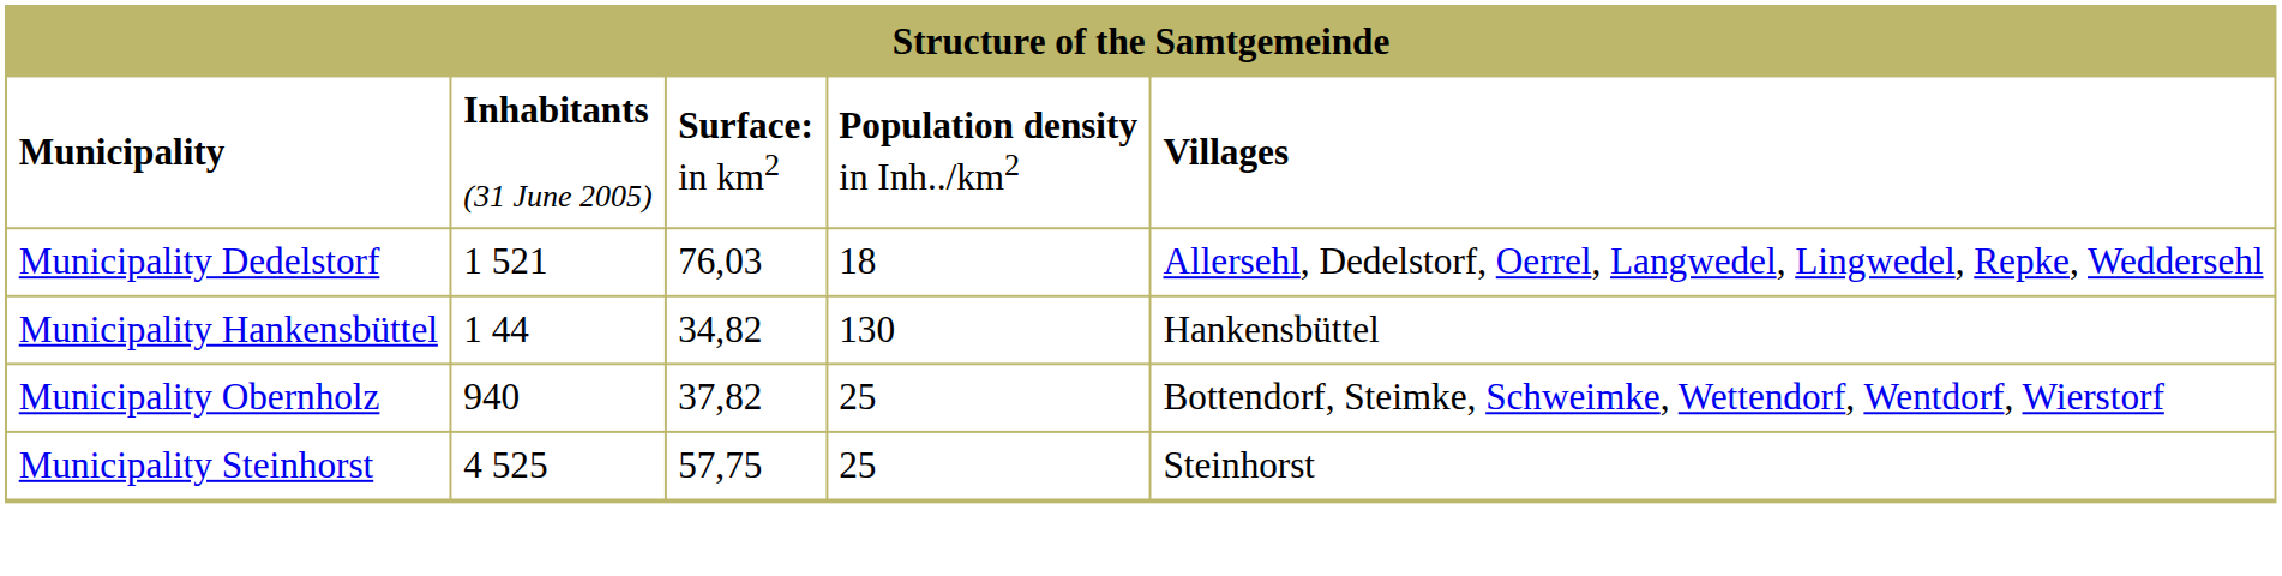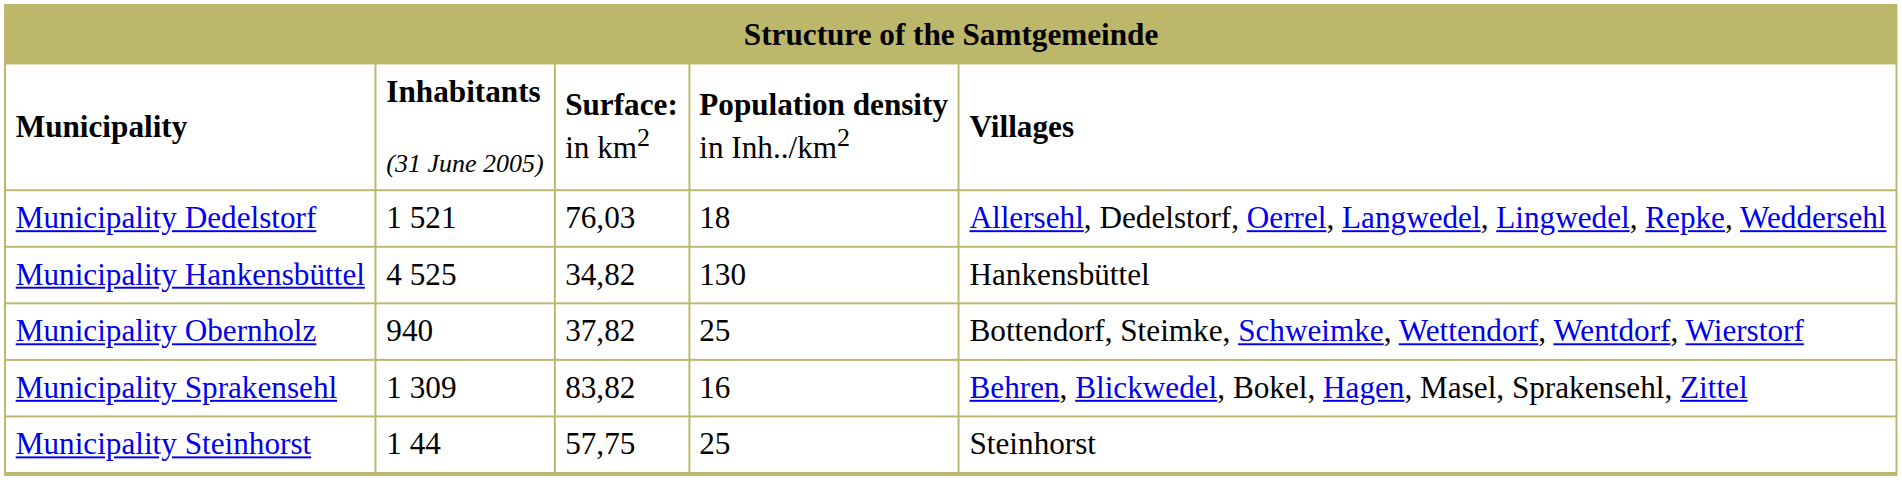 <table border="0" cellpadding="5" cellspacing="1" style=" empty-cells:show; margin-bottom:0.5em; background:#BDB76B;">
 <tr --- bgcolor="#FFFFFF">
 </tr>
 <tr>
 <th colspan="5"><strong>Structure of the Samtgemeinde</strong></th>
 </tr>
 <tr --- bgcolor="#FFFFFF">
 <td><span><strong>Municipality</strong></span></td>
 <td><span><strong>Inhabitants</strong><br><br><em><small>(31 June 2005)</small></em></span></td>
 <td><span><strong>Surface:</strong><br>in km<sup>2</sup></span></td>
 <td><span><strong>Population density</strong><br>in Inh../km<sup>2</sup></span></td>
 <td><span><strong>Villages</strong></span></td>
 </tr>
 <tr --- bgcolor="#FFFFFF">
 <td><a href='#'>Municipality Dedelstorf</a></td>
 <td>1 521</td>
 <td>76,03</td>
 <td>18</td>
 <td><a href='#'>Allersehl</a>, Dedelstorf, <a href='#'>Oerrel</a>, <a href='#'>Langwedel</a>, <a href='#'>Lingwedel</a>, <a href='#'>Repke</a>, <a href='#'>Weddersehl</a></td>
 </tr>
 <tr --- bgcolor="#FFFFFF">
 <td><a href='#'>Municipality Hankensbüttel</a></td>
-<td>1 44</td>
+<td>4 525</td>
 <td>34,82</td>
 <td>130</td>
 <td>Hankensbüttel</td>
 </tr>
 <tr --- bgcolor="#FFFFFF">
 <td><a href='#'>Municipality Obernholz</a></td>
 <td>940</td>
 <td>37,82</td>
 <td>25</td>
 <td>Bottendorf, Steimke, <a href='#'>Schweimke</a>, <a href='#'>Wettendorf</a>, <a href='#'>Wentdorf</a>, <a href='#'>Wierstorf</a></td>
 </tr>
 <tr --- bgcolor="#FFFFFF">
+<td><a href='#'>Municipality Sprakensehl</a></td>
+<td>1 309</td>
+<td>83,82</td>
+<td>16</td>
+<td><a href='#'>Behren</a>, <a href='#'>Blickwedel</a>, Bokel, <a href='#'>Hagen</a>, Masel, Sprakensehl, <a href='#'>Zittel</a></td>
+</tr>
+<tr --- bgcolor="#FFFFFF">
 <td><a href='#'>Municipality Steinhorst</a></td>
-<td>4 525</td>
+<td>1 44</td>
 <td>57,75</td>
 <td>25</td>
 <td>Steinhorst</td>
 </tr>
 <tr>
 </tr>
 </table>
